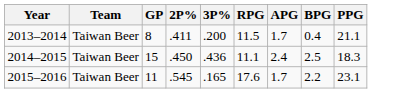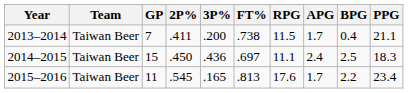 <table class="wikitable">
 <tr>
 <th>Year</th>
 <th>Team</th>
 <th>GP</th>
 <th>2P%</th>
 <th>3P%</th>
+<th>FT%</th>
 <th>RPG</th>
 <th>APG</th>
 <th>BPG</th>
 <th>PPG</th>
 </tr>
 <tr>
 <td>2013–2014</td>
 <td>Taiwan Beer</td>
-<td>8</td>
+<td>7</td>
 <td>.411</td>
 <td>.200</td>
+<td>.738</td>
 <td>11.5</td>
 <td>1.7</td>
 <td>0.4</td>
 <td>21.1</td>
 </tr>
 <tr>
 <td>2014–2015</td>
 <td>Taiwan Beer</td>
 <td>15</td>
 <td>.450</td>
 <td>.436</td>
+<td>.697</td>
 <td>11.1</td>
 <td>2.4</td>
 <td>2.5</td>
 <td>18.3</td>
 </tr>
 <tr>
 <td>2015–2016</td>
 <td>Taiwan Beer</td>
 <td>11</td>
 <td>.545</td>
 <td>.165</td>
+<td>.813</td>
 <td>17.6</td>
 <td>1.7</td>
 <td>2.2</td>
-<td>23.1</td>
+<td>23.4</td>
 </tr>
 </table>
